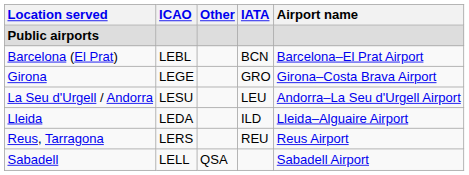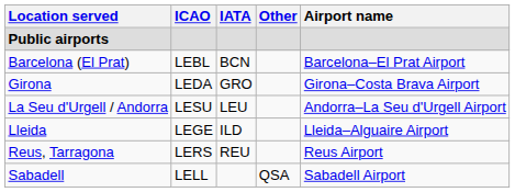 <table class="wikitable sortable" style="font-size:95%;">
 <tr valign=baseline>
 <th style="text-align:left; white-space:nowrap;"><a href='#'>Location served</a></th>
 <th style="text-align:left;"><a href='#'>ICAO</a></th>
+<th style="text-align:left;"><a href='#'>IATA</a></th>
 <th style="text-align:left;"><a href='#'>Other</a></th>
-<th style="text-align:left;"><a href='#'>IATA</a></th>
 <th style="text-align:left; white-space:nowrap;">Airport name</th>
 </tr>
 <tr class="sortbottom" style="font-weight:bold; background:#ddd;">
 <td>Public airports</td>
 <td></td>
 <td></td>
 <td></td>
 <td></td>
 </tr>
 <tr valign=top>
 <td><a href='#'>Barcelona</a> (<a href='#'>El Prat</a>)</td>
 <td>LEBL</td>
+<td>BCN</td>
 <td></td>
-<td>BCN</td>
 <td><a href='#'>Barcelona–El Prat Airport</a> </td>
 </tr>
 <tr valign=top>
 <td><a href='#'>Girona</a></td>
-<td>LEGE</td>
+<td>LEDA</td>
+<td>GRO</td>
 <td></td>
-<td>GRO</td>
 <td><a href='#'>Girona–Costa Brava Airport</a> </td>
 </tr>
 <tr valign=top>
 <td><a href='#'>La Seu d'Urgell</a> / <a href='#'>Andorra</a></td>
 <td>LESU</td>
+<td>LEU</td>
 <td></td>
-<td>LEU</td>
 <td><a href='#'>Andorra–La Seu d'Urgell Airport</a></td>
 </tr>
 <tr valign=top>
 <td><a href='#'>Lleida</a></td>
-<td>LEDA</td>
+<td>LEGE</td>
+<td>ILD</td>
 <td></td>
-<td>ILD</td>
 <td><a href='#'>Lleida–Alguaire Airport</a> </td>
 </tr>
 <tr valign=top>
 <td><a href='#'>Reus</a>, <a href='#'>Tarragona</a></td>
 <td>LERS</td>
+<td>REU</td>
 <td></td>
-<td>REU</td>
 <td><a href='#'>Reus Airport</a> </td>
 </tr>
 <tr valign=top>
 <td><a href='#'>Sabadell</a></td>
 <td>LELL</td>
+<td></td>
 <td>QSA</td>
-<td></td>
 <td><a href='#'>Sabadell Airport</a> </td>
 </tr>
 </table>
